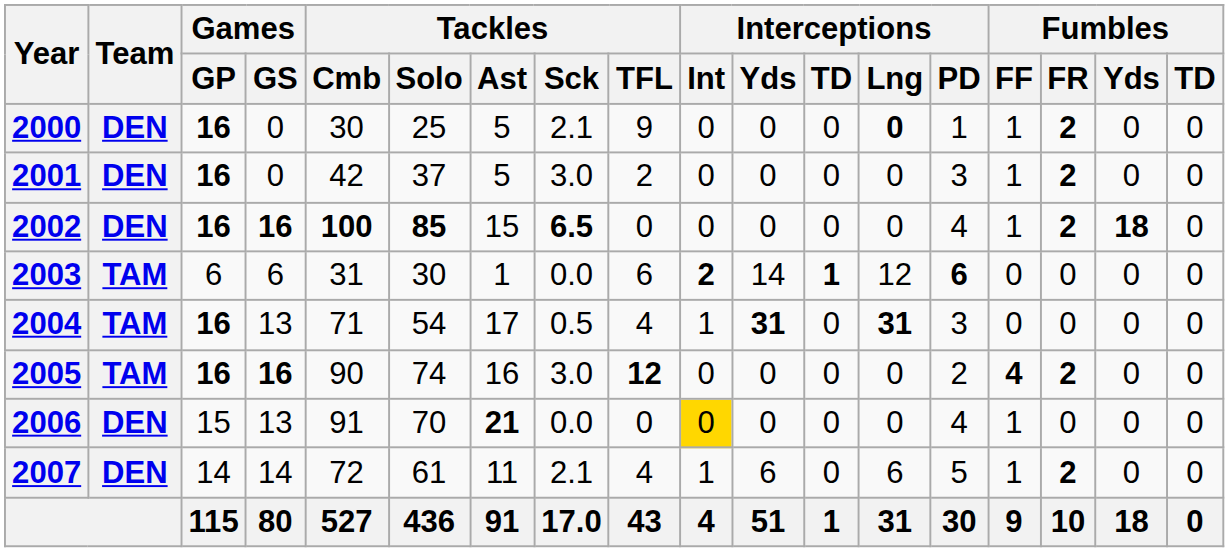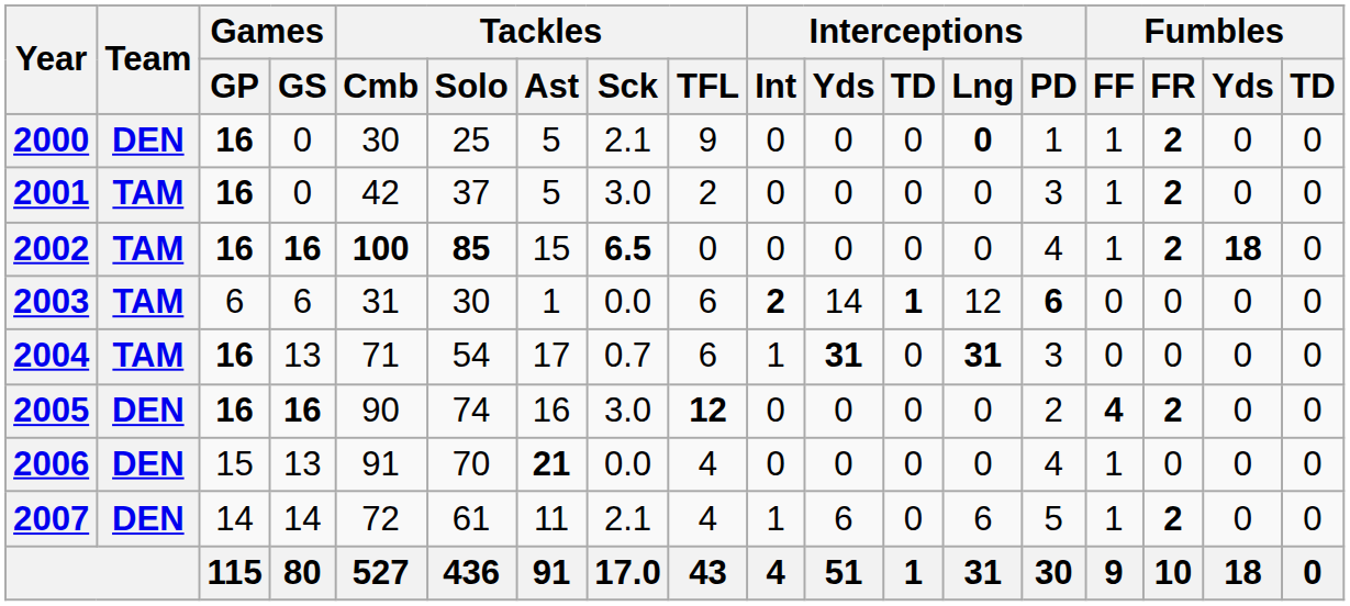 <table class="wikitable" style="text-align:center">
 <tr>
 <th rowspan="2">Year</th>
 <th rowspan="2">Team</th>
 <th colspan="2">Games</th>
 <th colspan="5">Tackles</th>
 <th colspan="5">Interceptions</th>
 <th colspan="4">Fumbles</th>
 </tr>
 <tr>
 <th>GP</th>
 <th>GS</th>
 <th>Cmb</th>
 <th>Solo</th>
 <th>Ast</th>
 <th>Sck</th>
 <th>TFL</th>
 <th>Int</th>
 <th>Yds</th>
 <th>TD</th>
 <th>Lng</th>
 <th>PD</th>
 <th>FF</th>
 <th>FR</th>
 <th>Yds</th>
 <th>TD</th>
 </tr>
 <tr>
 <th><a href='#'>2000</a></th>
 <th><a href='#'>DEN</a></th>
 <td><strong>16</strong></td>
 <td>0</td>
 <td>30</td>
 <td>25</td>
 <td>5</td>
 <td>2.1</td>
 <td>9</td>
 <td>0</td>
 <td>0</td>
 <td>0</td>
 <td><strong>0</strong></td>
 <td>1</td>
 <td>1</td>
 <td><strong>2</strong></td>
 <td>0</td>
 <td>0</td>
 </tr>
 <tr>
 <th><a href='#'>2001</a></th>
-<th><a href='#'>DEN</a></th>
+<th><a href='#'>TAM</a></th>
 <td><strong>16</strong></td>
 <td>0</td>
 <td>42</td>
 <td>37</td>
 <td>5</td>
 <td>3.0</td>
 <td>2</td>
 <td>0</td>
 <td>0</td>
 <td>0</td>
 <td>0</td>
 <td>3</td>
 <td>1</td>
 <td><strong>2</strong></td>
 <td>0</td>
 <td>0</td>
 </tr>
 <tr>
 <th><a href='#'>2002</a></th>
-<th><a href='#'>DEN</a></th>
+<th><a href='#'>TAM</a></th>
 <td><strong>16</strong></td>
 <td><strong>16</strong></td>
 <td><strong>100</strong></td>
 <td><strong>85</strong></td>
 <td>15</td>
 <td><strong>6.5</strong></td>
 <td>0</td>
 <td>0</td>
 <td>0</td>
 <td>0</td>
 <td>0</td>
 <td>4</td>
 <td>1</td>
 <td><strong>2</strong></td>
 <td><strong>18</strong></td>
 <td>0</td>
 </tr>
 <tr>
 <th><a href='#'>2003</a></th>
 <th><a href='#'>TAM</a></th>
 <td>6</td>
 <td>6</td>
 <td>31</td>
 <td>30</td>
 <td>1</td>
 <td>0.0</td>
 <td>6</td>
 <td><strong>2</strong></td>
 <td>14</td>
 <td><strong>1</strong></td>
 <td>12</td>
 <td><strong>6</strong></td>
 <td>0</td>
 <td>0</td>
 <td>0</td>
 <td>0</td>
 </tr>
 <tr>
 <th><a href='#'>2004</a></th>
 <th><a href='#'>TAM</a></th>
 <td><strong>16</strong></td>
 <td>13</td>
 <td>71</td>
 <td>54</td>
 <td>17</td>
-<td>0.5</td>
-<td>4</td>
+<td>0.7</td>
+<td>6</td>
 <td>1</td>
 <td><strong>31</strong></td>
 <td>0</td>
 <td><strong>31</strong></td>
 <td>3</td>
 <td>0</td>
 <td>0</td>
 <td>0</td>
 <td>0</td>
 </tr>
 <tr>
 <th><a href='#'>2005</a></th>
-<th><a href='#'>TAM</a></th>
+<th><a href='#'>DEN</a></th>
 <td><strong>16</strong></td>
 <td><strong>16</strong></td>
 <td>90</td>
 <td>74</td>
 <td>16</td>
 <td>3.0</td>
 <td><strong>12</strong></td>
 <td>0</td>
 <td>0</td>
 <td>0</td>
 <td>0</td>
 <td>2</td>
 <td><strong>4</strong></td>
 <td><strong>2</strong></td>
 <td>0</td>
 <td>0</td>
 </tr>
 <tr>
 <th><a href='#'>2006</a></th>
 <th><a href='#'>DEN</a></th>
 <td>15</td>
 <td>13</td>
 <td>91</td>
 <td>70</td>
 <td><strong>21</strong></td>
 <td>0.0</td>
+<td>4</td>
 <td>0</td>
-<td style="background: gold;">0</td>
 <td>0</td>
 <td>0</td>
 <td>0</td>
 <td>4</td>
 <td>1</td>
 <td>0</td>
 <td>0</td>
 <td>0</td>
 </tr>
 <tr>
 <th><a href='#'>2007</a></th>
 <th><a href='#'>DEN</a></th>
 <td>14</td>
 <td>14</td>
 <td>72</td>
 <td>61</td>
 <td>11</td>
 <td>2.1</td>
 <td>4</td>
 <td>1</td>
 <td>6</td>
 <td>0</td>
 <td>6</td>
 <td>5</td>
 <td>1</td>
 <td><strong>2</strong></td>
 <td>0</td>
 <td>0</td>
 </tr>
 <tr>
 <th colspan="2"></th>
 <th>115</th>
 <th>80</th>
 <th>527</th>
 <th>436</th>
 <th>91</th>
 <th>17.0</th>
 <th>43</th>
 <th>4</th>
 <th>51</th>
 <th>1</th>
 <th>31</th>
 <th>30</th>
 <th>9</th>
 <th>10</th>
 <th>18</th>
 <th>0</th>
 </tr>
 </table>
